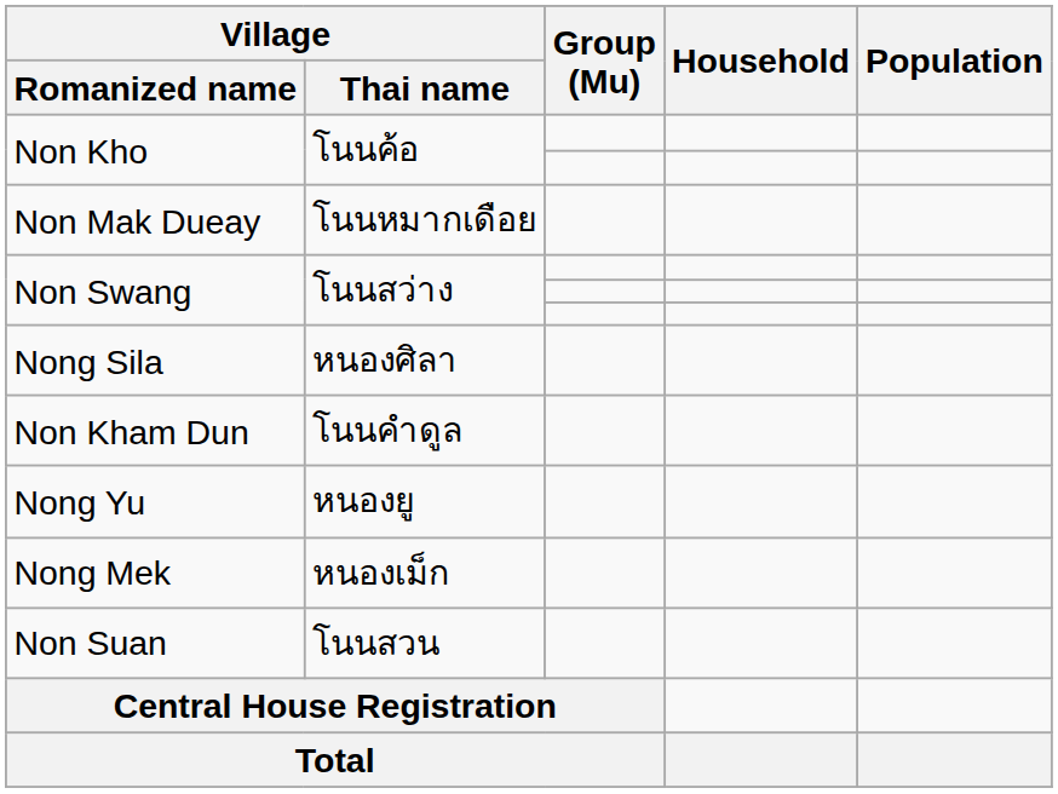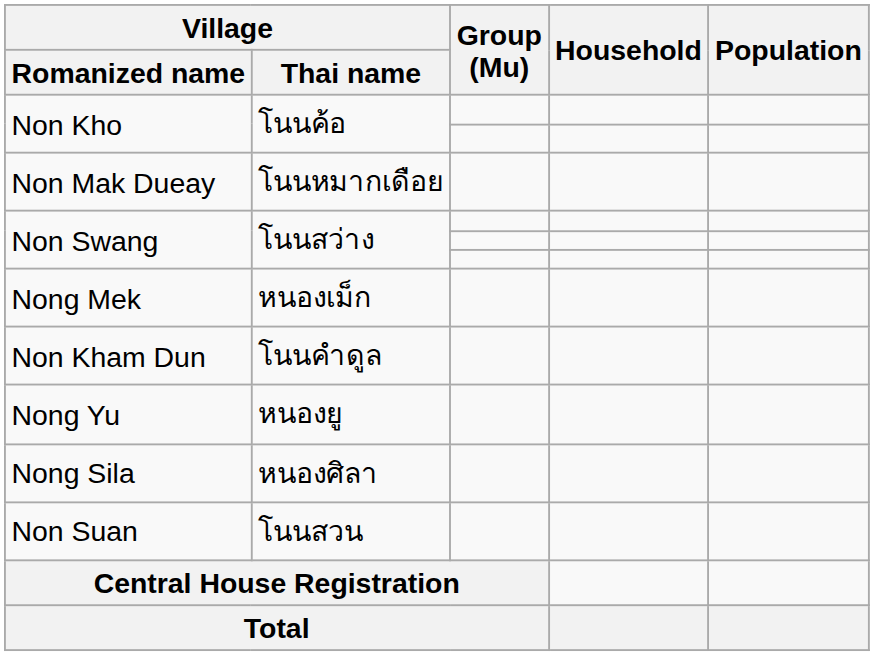 <table class="wikitable" style="font-size: 95%";>
 <tr>
 <th colspan=2>Village</th>
 <th rowspan=2>Group<br>(Mu)</th>
 <th rowspan=2>Household</th>
 <th rowspan=2>Population</th>
 </tr>
 <tr>
 <th>Romanized name</th>
 <th>Thai name</th>
 </tr>
 <tr>
 <td rowspan=2>Non Kho</td>
 <td rowspan=2>โนนค้อ</td>
 <td></td>
 <td></td>
 <td></td>
 </tr>
 <tr>
 <td></td>
 <td></td>
 <td></td>
 </tr>
 <tr>
 <td>Non Mak Dueay</td>
 <td>โนนหมากเดือย</td>
 <td></td>
 <td></td>
 <td></td>
 </tr>
 <tr>
 <td rowspan=3>Non Swang</td>
 <td rowspan=3>โนนสว่าง</td>
 <td></td>
 <td></td>
 <td></td>
 </tr>
 <tr>
 <td></td>
 <td></td>
 <td></td>
 </tr>
 <tr>
 <td></td>
 <td></td>
 <td></td>
 </tr>
 <tr>
-<td>Nong Sila</td>
-<td>หนองศิลา</td>
+<td>Nong Mek</td>
+<td>หนองเม็ก</td>
 <td></td>
 <td></td>
 <td></td>
 </tr>
 <tr>
 <td>Non Kham Dun</td>
 <td>โนนคำดูล</td>
 <td></td>
 <td></td>
 <td></td>
 </tr>
 <tr>
 <td>Nong Yu</td>
 <td>หนองยู</td>
 <td></td>
 <td></td>
 <td></td>
 </tr>
 <tr>
-<td>Nong Mek</td>
-<td>หนองเม็ก</td>
+<td>Nong Sila</td>
+<td>หนองศิลา</td>
 <td></td>
 <td></td>
 <td></td>
 </tr>
 <tr>
 <td>Non Suan</td>
 <td>โนนสวน</td>
 <td></td>
 <td></td>
 <td></td>
 </tr>
 <tr>
 <th colspan=3 align=center>Central House Registration</th>
 <td></td>
 <td></td>
 </tr>
 <tr>
 <th colspan=3>Total</th>
 <th></th>
 <th></th>
 </tr>
 </table>
